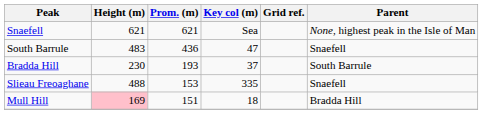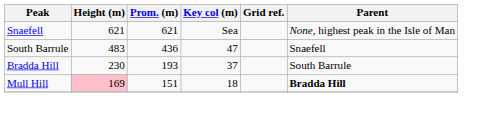 <table class="wikitable sortable">
 <tr>
 <th>Peak</th>
 <th>Height (m)</th>
 <th><a href='#'>Prom.</a> (m)</th>
 <th><a href='#'>Key col</a> (m)</th>
 <th>Grid ref.</th>
 <th>Parent</th>
 </tr>
 <tr>
 <td><a href='#'>Snaefell</a></td>
 <td align=right>621</td>
 <td align=right>621</td>
 <td align=right>Sea</td>
 <td></td>
 <td><em>None</em>, highest peak in the Isle of Man</td>
 </tr>
 <tr>
 <td>South Barrule</td>
 <td align=right>483</td>
 <td align=right>436</td>
 <td align=right>47</td>
 <td></td>
 <td>Snaefell</td>
 </tr>
 <tr>
 <td><a href='#'>Bradda Hill</a></td>
 <td align=right>230</td>
 <td align=right>193</td>
 <td align=right>37</td>
 <td></td>
 <td>South Barrule</td>
 </tr>
 <tr>
-<td><a href='#'>Slieau Freoaghane</a></td>
-<td align=right>488</td>
-<td align=right>153</td>
-<td align=right>335</td>
-<td></td>
-<td>Snaefell</td>
-</tr>
-<tr>
 <td><a href='#'>Mull Hill</a></td>
 <td align=right style="background: pink;">169</td>
 <td align=right>151</td>
 <td align=right>18</td>
 <td></td>
-<td>Bradda Hill</td>
+<td><strong>Bradda Hill</strong></td>
 </tr>
 <tr>
 </tr>
 </table>
